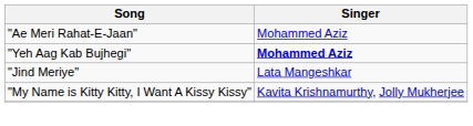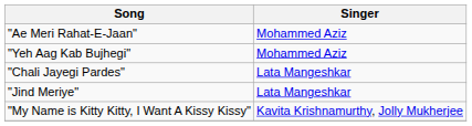 <table class="wikitable">
 <tr>
 <th>Song</th>
 <th>Singer</th>
 </tr>
 <tr>
 <td>"Ae Meri Rahat-E-Jaan"</td>
 <td><a href='#'>Mohammed Aziz</a></td>
 </tr>
 <tr>
 <td>"Yeh Aag Kab Bujhegi"</td>
-<td><strong><a href='#'>Mohammed Aziz</a></strong></td>
+<td><a href='#'>Mohammed Aziz</a></td>
+</tr>
+<tr>
+<td>"Chali Jayegi Pardes"</td>
+<td><a href='#'>Lata Mangeshkar</a></td>
 </tr>
 <tr>
 <td>"Jind Meriye"</td>
 <td><a href='#'>Lata Mangeshkar</a></td>
 </tr>
 <tr>
 <td>"My Name is Kitty Kitty, I Want A Kissy Kissy"</td>
 <td><a href='#'>Kavita Krishnamurthy</a>, <a href='#'>Jolly Mukherjee</a></td>
 </tr>
 <tr>
 </tr>
 </table>
